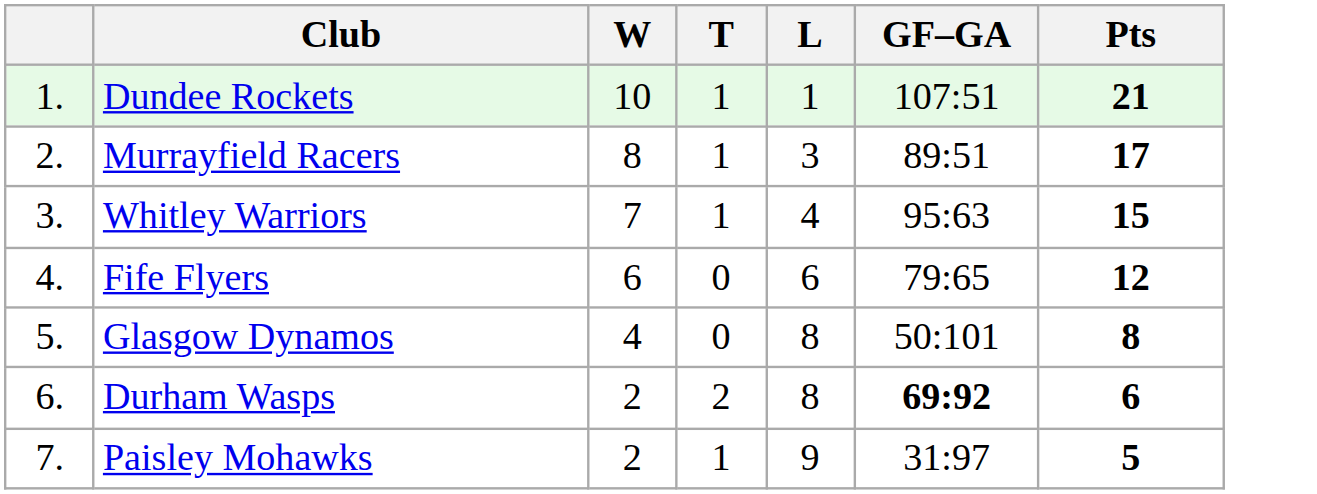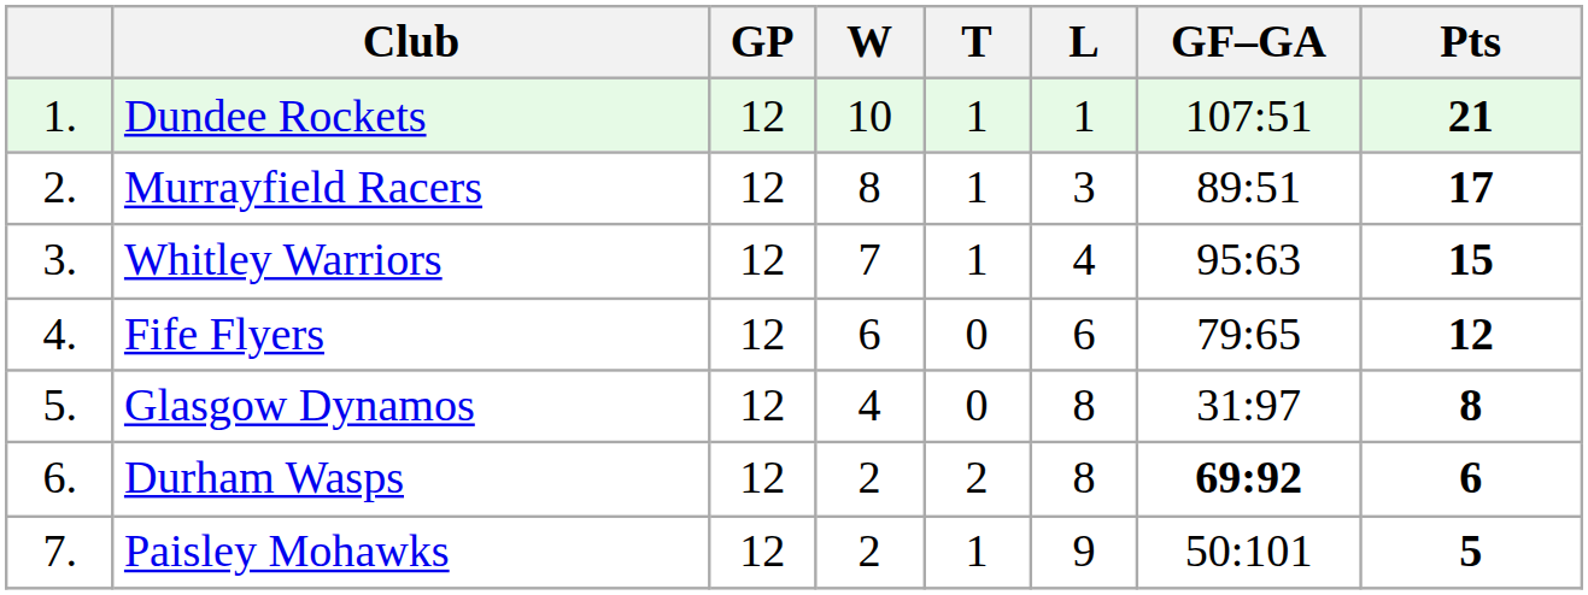 <table class="wikitable">
 <tr>
 <th width="30"></th>
 <th width="200">Club</th>
+<th width="30">GP</th>
 <th width="30">W</th>
 <th width="30">T</th>
 <th width="30">L</th>
 <th width="70">GF–GA</th>
 <th width="70">Pts</th>
 </tr>
 <tr bgcolor="#e6fae6" align="center">
 <td>1.</td>
 <td align="left"><a href='#'>Dundee Rockets</a></td>
+<td>12</td>
 <td>10</td>
 <td>1</td>
 <td>1</td>
 <td>107:51</td>
 <td><strong>21</strong></td>
 </tr>
 <tr bgcolor="#FFFFFF" align="center">
 <td>2.</td>
 <td align="left"><a href='#'>Murrayfield Racers</a></td>
+<td>12</td>
 <td>8</td>
 <td>1</td>
 <td>3</td>
 <td>89:51</td>
 <td><strong>17</strong></td>
 </tr>
 <tr bgcolor="#FFFFFF" align="center">
 <td>3.</td>
 <td align="left"><a href='#'>Whitley Warriors</a></td>
+<td>12</td>
 <td>7</td>
 <td>1</td>
 <td>4</td>
 <td>95:63</td>
 <td><strong>15</strong></td>
 </tr>
 <tr bgcolor="#FFFFFF" align="center">
 <td>4.</td>
 <td align="left"><a href='#'>Fife Flyers</a></td>
+<td>12</td>
 <td>6</td>
 <td>0</td>
 <td>6</td>
 <td>79:65</td>
 <td><strong>12</strong></td>
 </tr>
 <tr bgcolor="#FFFFFF" align="center">
 <td>5.</td>
 <td align="left"><a href='#'>Glasgow Dynamos</a></td>
+<td>12</td>
 <td>4</td>
 <td>0</td>
 <td>8</td>
-<td>50:101</td>
+<td>31:97</td>
 <td><strong>8</strong></td>
 </tr>
 <tr bgcolor="#FFFFFF" align="center">
 <td>6.</td>
 <td align="left"><a href='#'>Durham Wasps</a></td>
+<td>12</td>
 <td>2</td>
 <td>2</td>
 <td>8</td>
 <td><strong>69:92</strong></td>
 <td><strong>6</strong></td>
 </tr>
 <tr bgcolor="#FFFFFF" align="center">
 <td>7.</td>
 <td align="left"><a href='#'>Paisley Mohawks</a></td>
+<td>12</td>
 <td>2</td>
 <td>1</td>
 <td>9</td>
-<td>31:97</td>
+<td>50:101</td>
 <td><strong>5</strong></td>
 </tr>
 </table>
